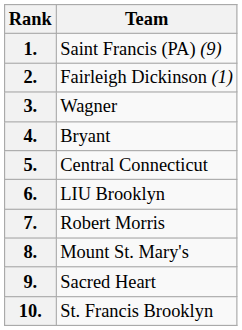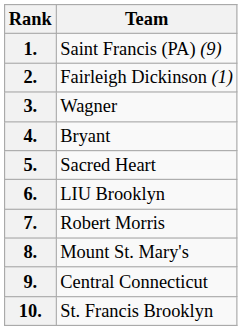 <table class="wikitable">
 <tr>
 <th>Rank</th>
 <th>Team</th>
 </tr>
 <tr>
 <th>1.</th>
 <td>Saint Francis (PA) <em>(9)</em></td>
 </tr>
 <tr>
 <th>2.</th>
 <td>Fairleigh Dickinson <em>(1)</em></td>
 </tr>
 <tr>
 <th>3.</th>
 <td>Wagner</td>
 </tr>
 <tr>
 <th>4.</th>
 <td>Bryant</td>
 </tr>
 <tr>
 <th>5.</th>
-<td>Central Connecticut</td>
+<td>Sacred Heart</td>
 </tr>
 <tr>
 <th>6.</th>
 <td>LIU Brooklyn</td>
 </tr>
 <tr>
 <th>7.</th>
 <td>Robert Morris</td>
 </tr>
 <tr>
 <th>8.</th>
 <td>Mount St. Mary's</td>
 </tr>
 <tr>
 <th>9.</th>
-<td>Sacred Heart</td>
+<td>Central Connecticut</td>
 </tr>
 <tr>
 <th>10.</th>
 <td>St. Francis Brooklyn</td>
 </tr>
 </table>
